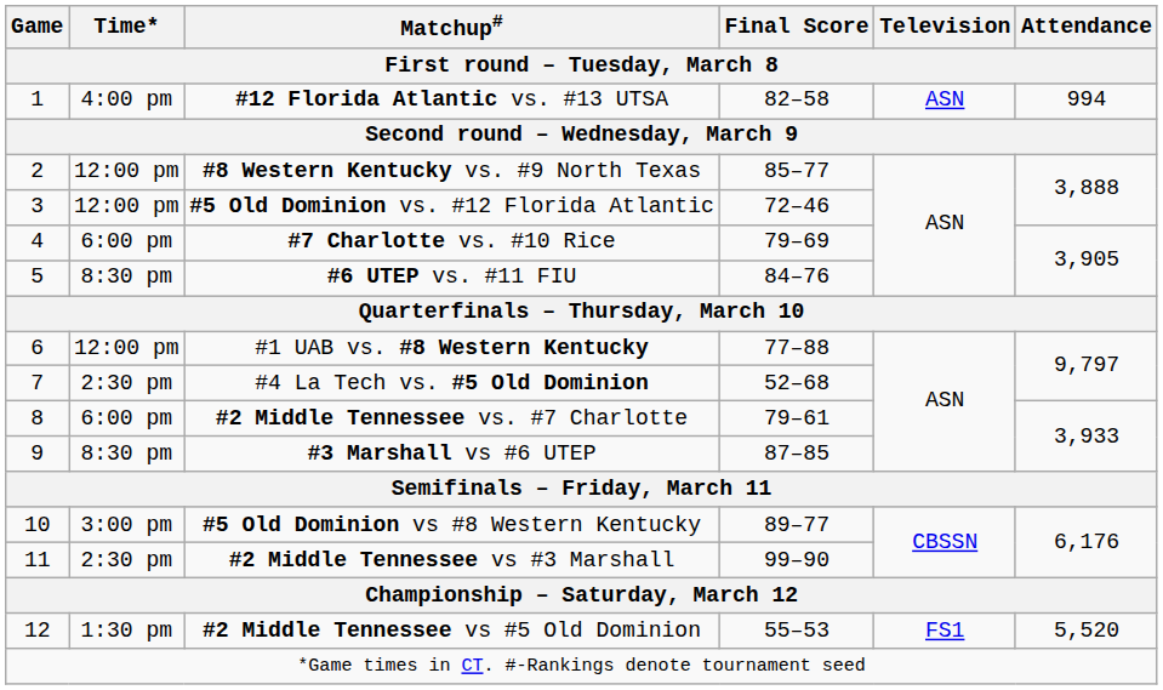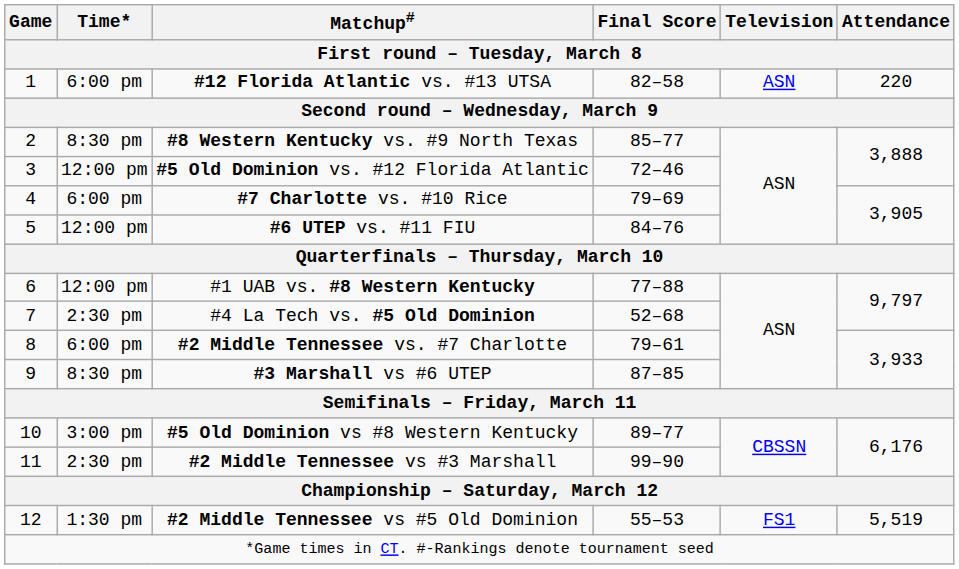 <table class="wikitable" style="font-size: 95%;text-align:center">
 <tr>
 <th>Game</th>
 <th>Time*</th>
 <th>Matchup<sup>#</sup></th>
 <th>Final Score</th>
 <th>Television</th>
 <th>Attendance</th>
 </tr>
 <tr>
 <th colspan="6">First round – Tuesday, March 8</th>
 </tr>
 <tr>
 <td>1</td>
-<td>4:00 pm</td>
+<td>6:00 pm</td>
 <td><strong>#12 Florida Atlantic</strong> vs. #13 UTSA</td>
 <td align=center>82–58</td>
 <td rowspan=1><a href='#'>ASN</a></td>
-<td>994</td>
+<td>220</td>
 </tr>
 <tr>
 <th colspan="6">Second round – Wednesday, March 9</th>
 </tr>
 <tr>
 <td>2</td>
-<td>12:00 pm</td>
+<td>8:30 pm</td>
 <td><strong>#8 Western Kentucky</strong> vs. #9 North Texas</td>
 <td align=center>85–77</td>
 <td rowspan=4>ASN</td>
 <td rowspan=2>3,888</td>
 </tr>
 <tr>
 <td>3</td>
 <td>12:00 pm</td>
 <td><strong>#5 Old Dominion</strong> vs. #12 Florida Atlantic</td>
 <td align=center>72–46</td>
 </tr>
 <tr>
 <td>4</td>
 <td>6:00 pm</td>
 <td><strong>#7 Charlotte</strong> vs. #10 Rice</td>
 <td align=center>79–69</td>
 <td rowspan=2>3,905</td>
 </tr>
 <tr>
 <td>5</td>
-<td>8:30 pm</td>
+<td>12:00 pm</td>
 <td><strong>#6 UTEP</strong> vs. #11 FIU</td>
 <td align=center>84–76</td>
 </tr>
 <tr>
 <th colspan="6">Quarterfinals – Thursday, March 10</th>
 </tr>
 <tr>
 <td>6</td>
 <td>12:00 pm</td>
 <td>#1 UAB vs. <strong>#8 Western Kentucky</strong></td>
 <td align=center>77–88</td>
 <td rowspan=4>ASN</td>
 <td rowspan=2>9,797</td>
 </tr>
 <tr>
 <td>7</td>
 <td>2:30 pm</td>
 <td>#4 La Tech vs. <strong>#5 Old Dominion</strong></td>
 <td align=center>52–68</td>
 </tr>
 <tr>
 <td>8</td>
 <td>6:00 pm</td>
 <td><strong>#2 Middle Tennessee</strong> vs. #7 Charlotte</td>
 <td align=center>79–61</td>
 <td rowspan=2>3,933</td>
 </tr>
 <tr>
 <td>9</td>
 <td>8:30 pm</td>
 <td><strong>#3 Marshall</strong> vs #6 UTEP</td>
 <td align=center>87–85</td>
 </tr>
 <tr>
 <th colspan="6">Semifinals – Friday, March 11</th>
 </tr>
 <tr>
 <td>10</td>
 <td>3:00 pm</td>
 <td><strong>#5 Old Dominion</strong> vs #8 Western Kentucky</td>
 <td align=center>89–77</td>
 <td rowspan=2><a href='#'>CBSSN</a></td>
 <td rowspan=2>6,176</td>
 </tr>
 <tr>
 <td>11</td>
 <td>2:30 pm</td>
 <td><strong>#2 Middle Tennessee</strong> vs #3 Marshall</td>
 <td align=center>99–90</td>
 </tr>
 <tr>
 <th colspan="6">Championship – Saturday, March 12</th>
 </tr>
 <tr>
 <td>12</td>
 <td>1:30 pm</td>
 <td><strong>#2 Middle Tennessee</strong> vs #5 Old Dominion</td>
 <td align=center>55–53</td>
 <td><a href='#'>FS1</a></td>
-<td>5,520</td>
+<td>5,519</td>
 </tr>
 <tr>
 <td colspan="6"><small>*Game times in <a href='#'>CT</a>. #-Rankings denote tournament seed</small></td>
 </tr>
 </table>
